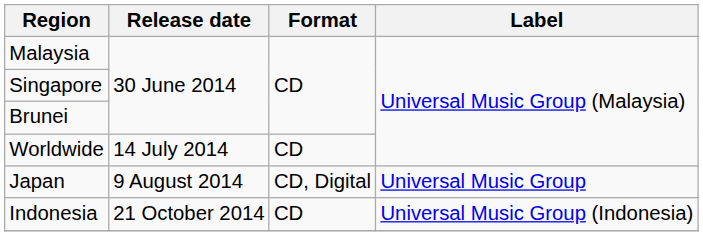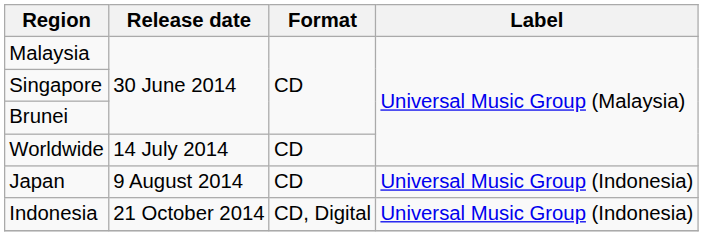 <table class="wikitable">
 <tr>
 <th>Region</th>
 <th>Release date</th>
 <th>Format</th>
 <th>Label</th>
 </tr>
 <tr>
 <td rowspan="1">Malaysia</td>
 <td rowspan="3">30 June 2014</td>
 <td rowspan="3">CD</td>
 <td rowspan="4"><a href='#'>Universal Music Group</a> (Malaysia)</td>
 </tr>
 <tr>
 <td rowspan="1">Singapore</td>
 </tr>
 <tr>
 <td rowspan="1">Brunei</td>
 </tr>
 <tr>
 <td rowspan="1">Worldwide</td>
 <td>14 July 2014</td>
 <td>CD</td>
 </tr>
 <tr>
 <td rowspan="1">Japan</td>
 <td>9 August 2014</td>
-<td>CD, Digital</td>
-<td><a href='#'>Universal Music Group</a></td>
+<td>CD</td>
+<td><a href='#'>Universal Music Group</a> (Indonesia)</td>
 </tr>
 <tr>
 <td rowspan="1">Indonesia</td>
 <td>21 October 2014</td>
-<td>CD</td>
+<td>CD, Digital</td>
 <td><a href='#'>Universal Music Group</a> (Indonesia)</td>
 </tr>
 <tr>
 </tr>
 </table>
